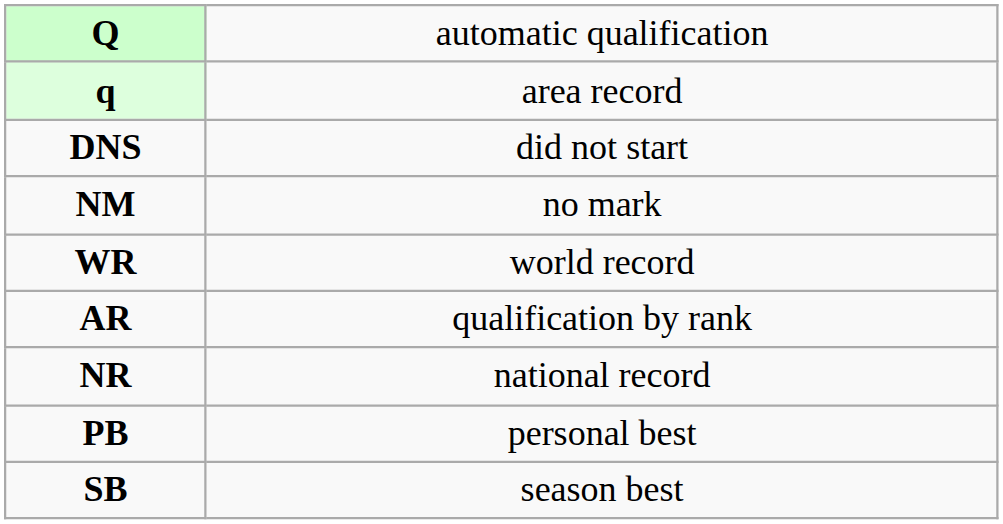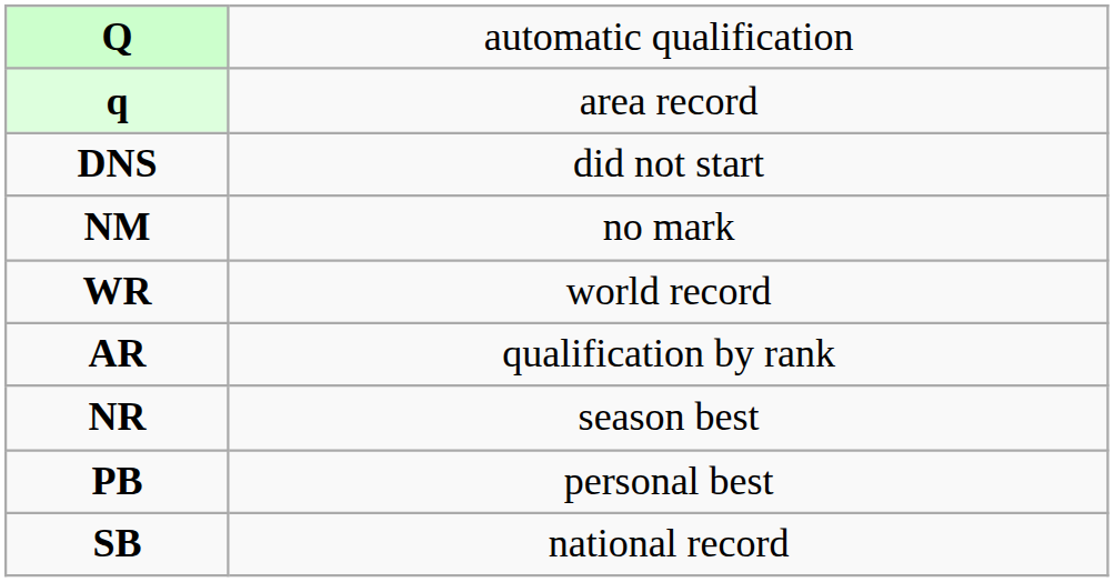 <table class="wikitable" style=" text-align:center;" width="35%">
 <tr>
 <td bgcolor="ccffcc"><strong>Q</strong></td>
 <td>automatic qualification</td>
 </tr>
 <tr>
 <td bgcolor="ddffdd"><strong>q</strong></td>
 <td>area record</td>
 </tr>
 <tr>
 <td><strong>DNS</strong></td>
 <td>did not start</td>
 </tr>
 <tr>
 <td><strong>NM</strong></td>
 <td>no mark</td>
 </tr>
 <tr>
 <td><strong>WR</strong></td>
 <td>world record</td>
 </tr>
 <tr>
 <td><strong>AR</strong></td>
 <td>qualification by rank</td>
 </tr>
 <tr>
 <td><strong>NR</strong></td>
-<td>national record</td>
+<td>season best</td>
 </tr>
 <tr>
 <td><strong>PB</strong></td>
 <td>personal best</td>
 </tr>
 <tr>
 <td><strong>SB</strong></td>
-<td>season best</td>
+<td>national record</td>
 </tr>
 </table>
